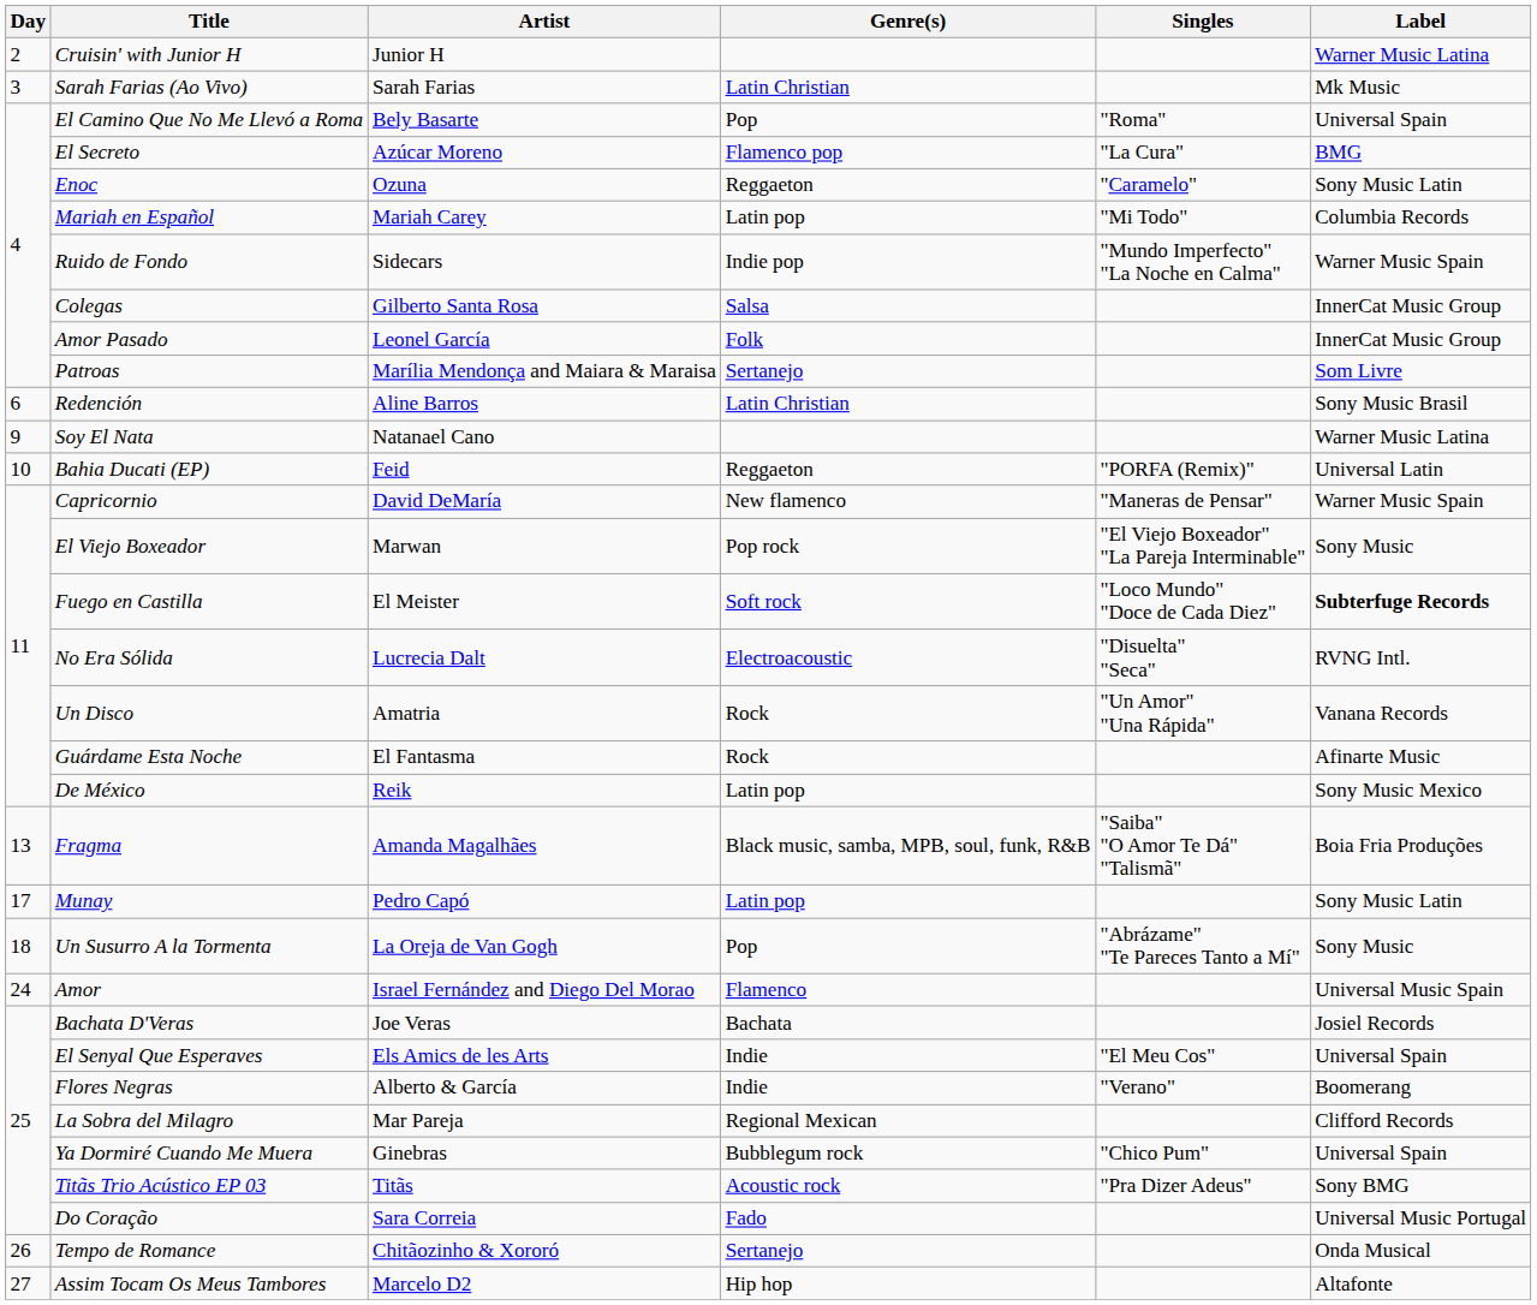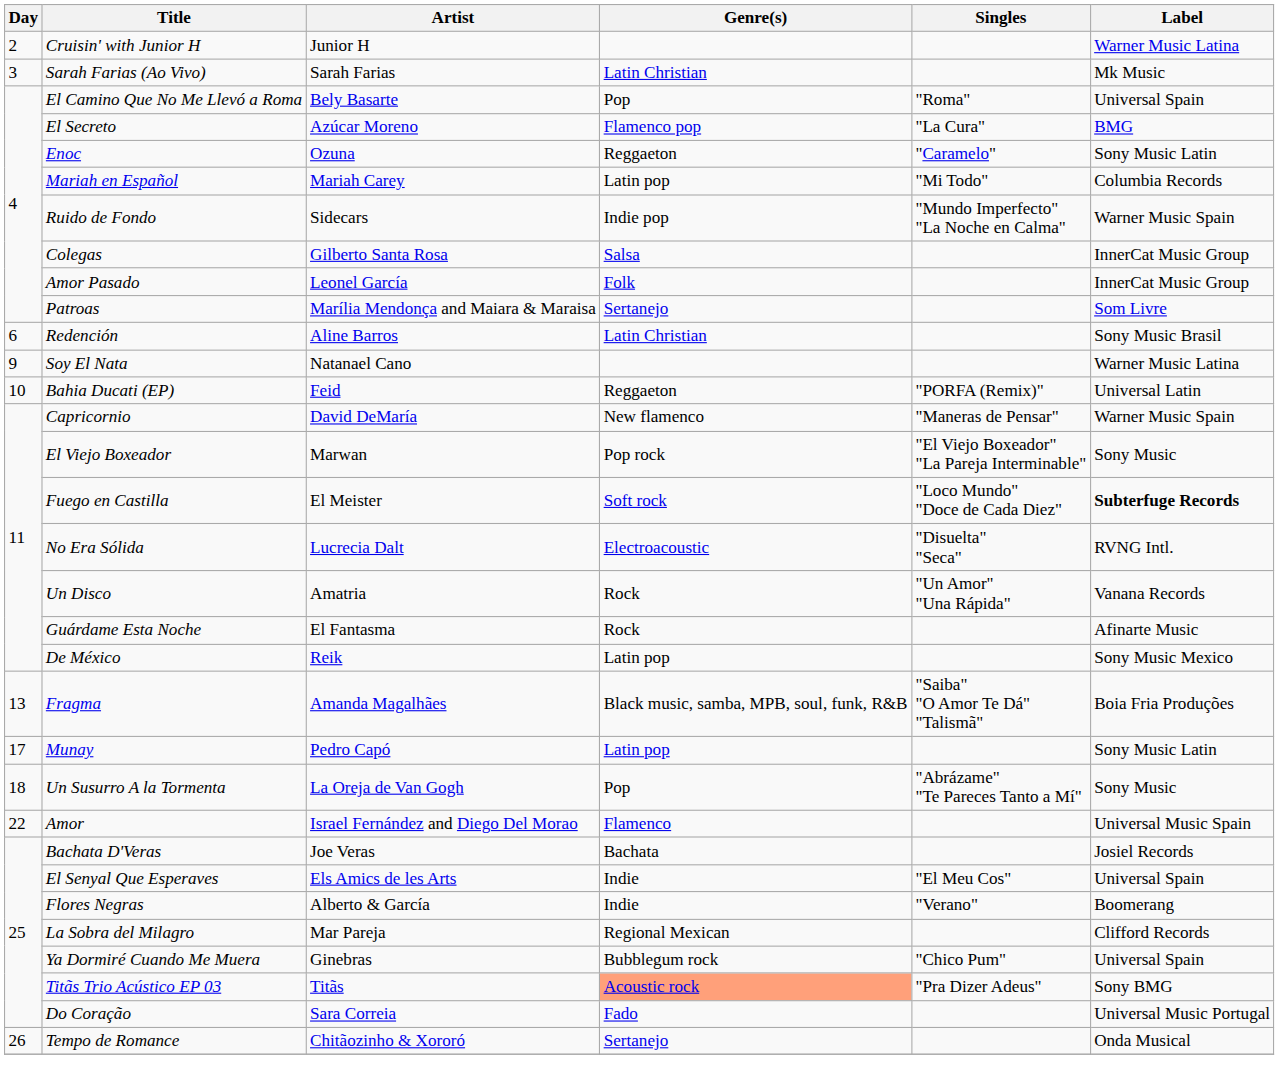 <table class="wikitable sortable" style="text-align: left;">
 <tr>
 <th>Day</th>
 <th>Title</th>
 <th>Artist</th>
 <th>Genre(s)</th>
 <th>Singles</th>
 <th>Label</th>
 </tr>
 <tr>
 <td>2</td>
 <td><em>Cruisin' with Junior H</em></td>
 <td>Junior H</td>
 <td></td>
 <td></td>
 <td><a href='#'>Warner Music Latina</a></td>
 </tr>
 <tr>
 <td>3</td>
 <td><em>Sarah Farias (Ao Vivo) </em></td>
 <td>Sarah Farias</td>
 <td><a href='#'>Latin Christian</a></td>
 <td></td>
 <td>Mk Music</td>
 </tr>
 <tr>
 <td rowspan="8">4</td>
 <td><em>El Camino Que No Me Llevó a Roma</em></td>
 <td><a href='#'>Bely Basarte</a></td>
 <td>Pop</td>
 <td>"Roma"</td>
 <td>Universal Spain</td>
 </tr>
 <tr>
 <td><em>El Secreto</em></td>
 <td><a href='#'>Azúcar Moreno</a></td>
 <td><a href='#'>Flamenco pop</a></td>
 <td>"La Cura"</td>
 <td><a href='#'>BMG</a></td>
 </tr>
 <tr>
 <td><em><a href='#'>Enoc</a></em></td>
 <td><a href='#'>Ozuna</a></td>
 <td>Reggaeton</td>
 <td>"<a href='#'>Caramelo</a>"</td>
 <td>Sony Music Latin</td>
 </tr>
 <tr>
 <td><em><a href='#'>Mariah en Español</a></em></td>
 <td><a href='#'>Mariah Carey</a></td>
 <td>Latin pop</td>
 <td>"Mi Todo"</td>
 <td>Columbia Records</td>
 </tr>
 <tr>
 <td><em>Ruido de Fondo</em></td>
 <td>Sidecars</td>
 <td>Indie pop</td>
 <td>"Mundo Imperfecto"<br>"La Noche en Calma"</td>
 <td>Warner Music Spain</td>
 </tr>
 <tr>
 <td><em>Colegas</em></td>
 <td><a href='#'>Gilberto Santa Rosa</a></td>
 <td><a href='#'>Salsa</a></td>
 <td></td>
 <td>InnerCat Music Group</td>
 </tr>
 <tr>
 <td><em>Amor Pasado</em></td>
 <td><a href='#'>Leonel García</a></td>
 <td><a href='#'>Folk</a></td>
 <td></td>
 <td>InnerCat Music Group</td>
 </tr>
 <tr>
 <td><em>Patroas </em></td>
 <td><a href='#'>Marília Mendonça</a> and Maiara & Maraisa</td>
 <td><a href='#'>Sertanejo</a></td>
 <td></td>
 <td><a href='#'>Som Livre</a></td>
 </tr>
 <tr>
 <td>6</td>
 <td><em>Redención</em></td>
 <td><a href='#'>Aline Barros</a></td>
 <td><a href='#'>Latin Christian</a></td>
 <td></td>
 <td>Sony Music Brasil</td>
 </tr>
 <tr>
 <td>9</td>
 <td><em>Soy El Nata</em></td>
 <td>Natanael Cano</td>
 <td></td>
 <td></td>
 <td>Warner Music Latina</td>
 </tr>
 <tr>
 <td>10</td>
 <td><em>Bahia Ducati (EP)</em></td>
 <td><a href='#'>Feid</a></td>
 <td>Reggaeton</td>
 <td>"PORFA (Remix)"</td>
 <td>Universal Latin</td>
 </tr>
 <tr>
 <td rowspan="7">11</td>
 <td><em>Capricornio</em></td>
 <td><a href='#'>David DeMaría</a></td>
 <td>New flamenco</td>
 <td>"Maneras de Pensar"</td>
 <td>Warner Music Spain</td>
 </tr>
 <tr>
 <td><em>El Viejo Boxeador</em></td>
 <td>Marwan</td>
 <td>Pop rock</td>
 <td>"El Viejo Boxeador"<br>"La Pareja Interminable"</td>
 <td>Sony Music</td>
 </tr>
 <tr>
 <td><em>Fuego en Castilla</em></td>
 <td>El Meister</td>
 <td><a href='#'>Soft rock</a></td>
 <td>"Loco Mundo"<br>"Doce de Cada Diez"</td>
 <td><strong>Subterfuge Records</strong></td>
 </tr>
 <tr>
 <td><em>No Era Sólida</em></td>
 <td><a href='#'>Lucrecia Dalt</a></td>
 <td><a href='#'>Electroacoustic</a></td>
 <td>"Disuelta"<br>"Seca"</td>
 <td>RVNG Intl.</td>
 </tr>
 <tr>
 <td><em>Un Disco</em></td>
 <td>Amatria</td>
 <td>Rock</td>
 <td>"Un Amor"<br>"Una Rápida"</td>
 <td>Vanana Records</td>
 </tr>
 <tr>
 <td><em>Guárdame Esta Noche</em></td>
 <td>El Fantasma</td>
 <td>Rock</td>
 <td></td>
 <td>Afinarte Music</td>
 </tr>
 <tr>
 <td><em>De México</em></td>
 <td><a href='#'>Reik</a></td>
 <td>Latin pop</td>
 <td></td>
 <td>Sony Music Mexico</td>
 </tr>
 <tr>
 <td>13</td>
 <td><em><a href='#'>Fragma</a></em></td>
 <td><a href='#'>Amanda Magalhães</a></td>
 <td>Black music, samba, MPB, soul, funk, R&B</td>
 <td>"Saiba"<br>"O Amor Te Dá"<br>"Talismã"</td>
 <td>Boia Fria Produções</td>
 </tr>
 <tr>
 <td>17</td>
 <td><em><a href='#'>Munay</a></em></td>
 <td><a href='#'>Pedro Capó</a></td>
 <td><a href='#'>Latin pop</a></td>
 <td></td>
 <td>Sony Music Latin</td>
 </tr>
 <tr>
 <td>18</td>
 <td><em>Un Susurro A la Tormenta</em></td>
 <td><a href='#'>La Oreja de Van Gogh</a></td>
 <td>Pop</td>
 <td>"Abrázame"<br>"Te Pareces Tanto a Mí"</td>
 <td>Sony Music</td>
 </tr>
 <tr>
-<td>24</td>
+<td>22</td>
 <td><em>Amor</em></td>
 <td><a href='#'>Israel Fernández</a> and <a href='#'>Diego Del Morao</a></td>
 <td><a href='#'>Flamenco</a></td>
 <td></td>
 <td>Universal Music Spain</td>
 </tr>
 <tr>
 <td rowspan="7">25</td>
 <td><em>Bachata D'Veras</em></td>
 <td>Joe Veras</td>
 <td>Bachata</td>
 <td></td>
 <td>Josiel Records</td>
 </tr>
 <tr>
 <td><em>El Senyal Que Esperaves</em></td>
 <td><a href='#'>Els Amics de les Arts</a></td>
 <td>Indie</td>
 <td>"El Meu Cos"</td>
 <td>Universal Spain</td>
 </tr>
 <tr>
 <td><em>Flores Negras</em></td>
 <td>Alberto & García</td>
 <td>Indie</td>
 <td>"Verano"</td>
 <td>Boomerang</td>
 </tr>
 <tr>
 <td><em>La Sobra del Milagro</em></td>
 <td>Mar Pareja</td>
 <td>Regional Mexican</td>
 <td></td>
 <td>Clifford Records</td>
 </tr>
 <tr>
 <td><em>Ya Dormiré Cuando Me Muera</em></td>
 <td>Ginebras</td>
 <td>Bubblegum rock</td>
 <td>"Chico Pum"</td>
 <td>Universal Spain</td>
 </tr>
 <tr>
 <td><em><a href='#'>Titãs Trio Acústico EP 03</a></em></td>
 <td><a href='#'>Titãs</a></td>
-<td><a href='#'>Acoustic rock</a></td>
+<td style="background: lightsalmon;"><a href='#'>Acoustic rock</a></td>
 <td>"Pra Dizer Adeus"</td>
 <td>Sony BMG</td>
 </tr>
 <tr>
 <td><em>Do Coração</em></td>
 <td><a href='#'>Sara Correia</a></td>
 <td><a href='#'>Fado</a></td>
 <td></td>
 <td>Universal Music Portugal</td>
 </tr>
 <tr>
 <td>26</td>
 <td><em>Tempo de Romance</em></td>
 <td><a href='#'>Chitãozinho & Xororó</a></td>
 <td><a href='#'>Sertanejo</a></td>
 <td></td>
 <td>Onda Musical</td>
 </tr>
 <tr>
-<td>27</td>
-<td><em>Assim Tocam Os Meus Tambores</em></td>
-<td><a href='#'>Marcelo D2</a></td>
-<td>Hip hop</td>
-<td></td>
-<td>Altafonte</td>
-</tr>
-<tr>
 </tr>
 </table>
